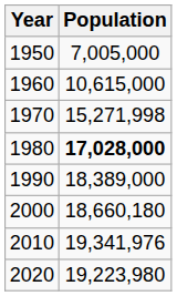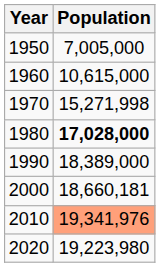 <table class="wikitable" style="text-align:center;">
 <tr>
 <th>Year</th>
 <th>Population</th>
 </tr>
 <tr>
 <td style="text-align:left">1950</td>
 <td>7,005,000</td>
 </tr>
 <tr>
 <td style="text-align:left">1960</td>
 <td>10,615,000</td>
 </tr>
 <tr>
 <td style="text-align:left">1970</td>
 <td>15,271,998</td>
 </tr>
 <tr>
 <td style="text-align:left">1980</td>
 <td><strong>17,028,000</strong></td>
 </tr>
 <tr>
 <td style="text-align:left">1990</td>
 <td>18,389,000</td>
 </tr>
 <tr>
 <td style="text-align:left">2000</td>
-<td>18,660,180</td>
+<td>18,660,181</td>
 </tr>
 <tr>
 <td style="text-align:left">2010</td>
-<td>19,341,976</td>
+<td style="background: lightsalmon;">19,341,976</td>
 </tr>
 <tr>
 <td style="text-align:left">2020</td>
 <td>19,223,980</td>
 </tr>
 </table>
